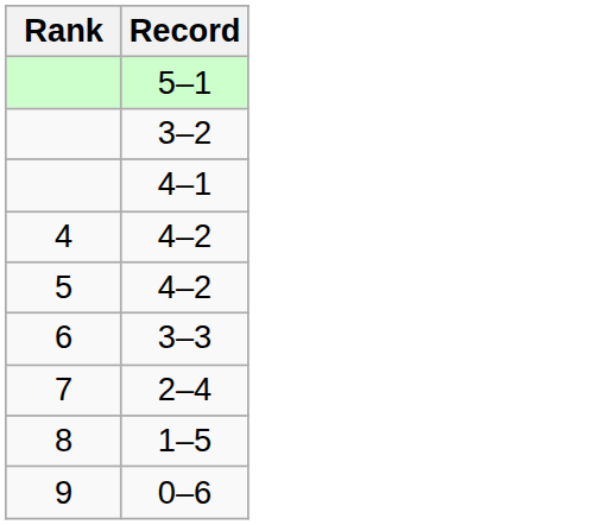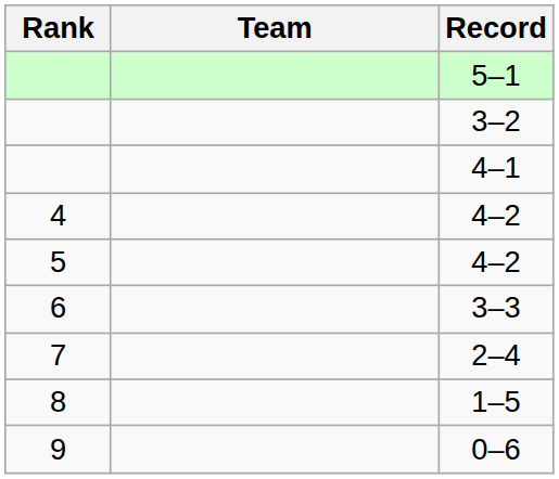 <table class=wikitable style="text-align:center;">
 <tr>
 <th width=50>Rank</th>
+<th width=170>Team</th>
 <th width=50>Record</th>
 </tr>
 <tr bgcolor=#ccffcc>
 <td></td>
+<td align=left></td>
 <td align=center>5–1</td>
 </tr>
 <tr>
 <td></td>
+<td align=left></td>
 <td align=center>3–2</td>
 </tr>
 <tr>
 <td></td>
+<td align=left></td>
 <td align=center>4–1</td>
 </tr>
 <tr>
 <td>4</td>
+<td align=left></td>
 <td align=center>4–2</td>
 </tr>
 <tr>
 <td>5</td>
+<td align=left></td>
 <td align=center>4–2</td>
 </tr>
 <tr>
 <td>6</td>
+<td align=left></td>
 <td align=center>3–3</td>
 </tr>
 <tr>
 <td>7</td>
+<td align=left></td>
 <td align=center>2–4</td>
 </tr>
 <tr>
 <td>8</td>
+<td align=left></td>
 <td align=center>1–5</td>
 </tr>
 <tr>
 <td>9</td>
+<td align=left></td>
 <td align=center>0–6</td>
 </tr>
 </table>
